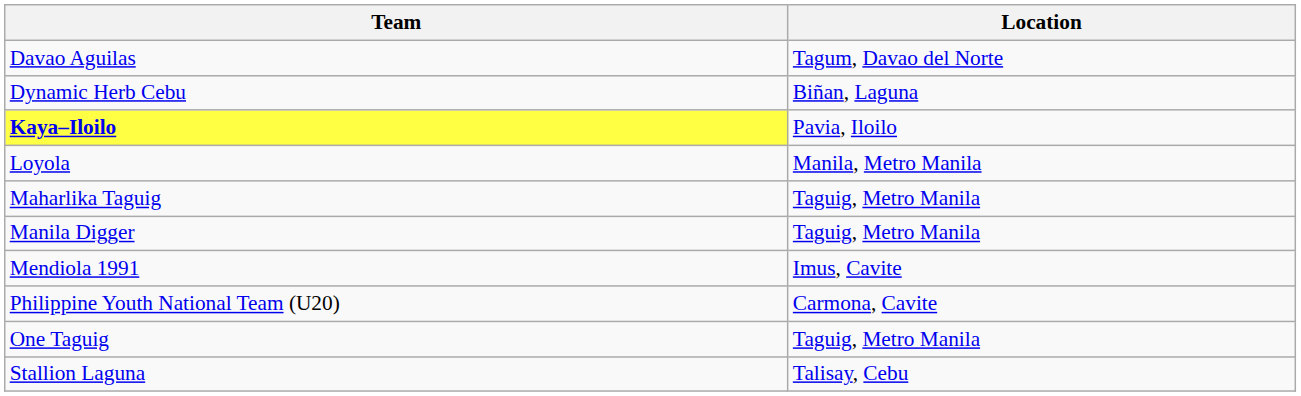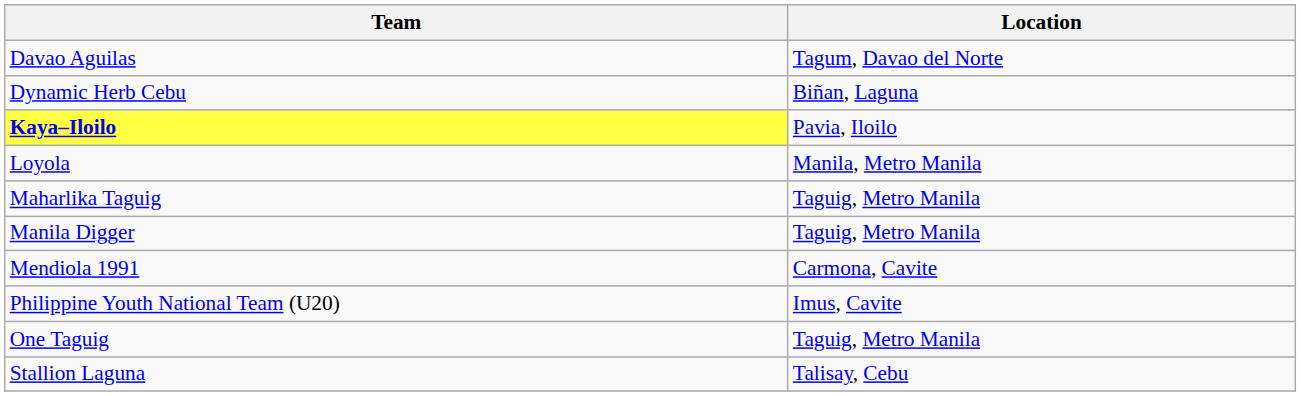 <table class="wikitable sortable" style="text-align:left; font-size: 90%;" width=44%>
 <tr>
 <th>Team</th>
 <th>Location</th>
 </tr>
 <tr>
 <td><a href='#'>Davao Aguilas</a></td>
 <td><a href='#'>Tagum</a>, <a href='#'>Davao del Norte</a></td>
 </tr>
 <tr>
 <td><a href='#'>Dynamic Herb Cebu</a></td>
 <td><a href='#'>Biñan</a>, <a href='#'>Laguna</a></td>
 </tr>
 <tr>
 <td bgcolor=#ffff44><strong><a href='#'>Kaya–Iloilo</a></strong></td>
 <td><a href='#'>Pavia</a>, <a href='#'>Iloilo</a></td>
 </tr>
 <tr>
 <td><a href='#'>Loyola</a></td>
 <td><a href='#'>Manila</a>, <a href='#'>Metro Manila</a></td>
 </tr>
 <tr>
 <td><a href='#'>Maharlika Taguig</a></td>
 <td><a href='#'>Taguig</a>, <a href='#'>Metro Manila</a></td>
 </tr>
 <tr>
 <td><a href='#'>Manila Digger</a></td>
 <td><a href='#'>Taguig</a>, <a href='#'>Metro Manila</a></td>
 </tr>
 <tr>
 <td><a href='#'>Mendiola 1991</a></td>
-<td><a href='#'>Imus</a>, <a href='#'>Cavite</a></td>
+<td><a href='#'>Carmona</a>, <a href='#'>Cavite</a></td>
 </tr>
 <tr>
 <td><a href='#'>Philippine Youth National Team</a> (U20)</td>
-<td><a href='#'>Carmona</a>, <a href='#'>Cavite</a></td>
+<td><a href='#'>Imus</a>, <a href='#'>Cavite</a></td>
 </tr>
 <tr>
 <td><a href='#'>One Taguig</a></td>
 <td><a href='#'>Taguig</a>, <a href='#'>Metro Manila</a></td>
 </tr>
 <tr>
 <td><a href='#'>Stallion Laguna</a></td>
 <td><a href='#'>Talisay</a>, <a href='#'>Cebu</a></td>
 </tr>
 </table>
